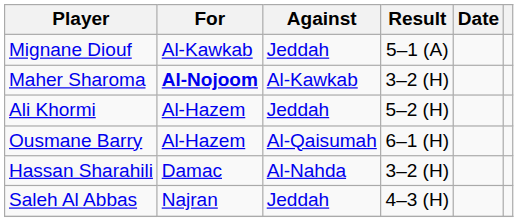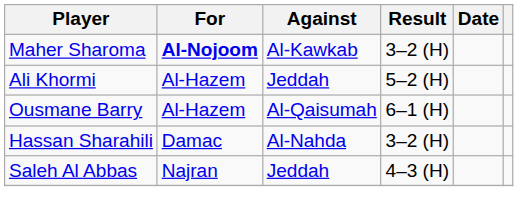 <table class="wikitable">
 <tr>
 <th>Player</th>
 <th>For</th>
 <th>Against</th>
 <th style="text-align:center">Result</th>
 <th>Date</th>
 <th></th>
-</tr>
-<tr>
-<td> <a href='#'>Mignane Diouf</a></td>
-<td><a href='#'>Al-Kawkab</a></td>
-<td><a href='#'>Jeddah</a></td>
-<td style="text-align:center;">5–1 (A)</td>
-<td></td>
-<td></td>
 </tr>
 <tr>
 <td> <a href='#'>Maher Sharoma</a></td>
 <td><strong><a href='#'>Al-Nojoom</a></strong></td>
 <td><a href='#'>Al-Kawkab</a></td>
 <td style="text-align:center;">3–2 (H)</td>
 <td></td>
 <td></td>
 </tr>
 <tr>
 <td> <a href='#'>Ali Khormi</a></td>
 <td><a href='#'>Al-Hazem</a></td>
 <td><a href='#'>Jeddah</a></td>
 <td style="text-align:center;">5–2 (H)</td>
 <td></td>
 <td></td>
 </tr>
 <tr>
 <td> <a href='#'>Ousmane Barry</a></td>
 <td><a href='#'>Al-Hazem</a></td>
 <td><a href='#'>Al-Qaisumah</a></td>
 <td style="text-align:center;">6–1 (H)</td>
 <td></td>
 <td></td>
 </tr>
 <tr>
 <td> <a href='#'>Hassan Sharahili</a></td>
 <td><a href='#'>Damac</a></td>
 <td><a href='#'>Al-Nahda</a></td>
 <td style="text-align:center;">3–2 (H)</td>
 <td></td>
 <td></td>
 </tr>
 <tr>
 <td> <a href='#'>Saleh Al Abbas</a></td>
 <td><a href='#'>Najran</a></td>
 <td><a href='#'>Jeddah</a></td>
 <td style="text-align:center;">4–3 (H)</td>
 <td></td>
 <td></td>
 </tr>
 <tr>
 </tr>
 </table>
